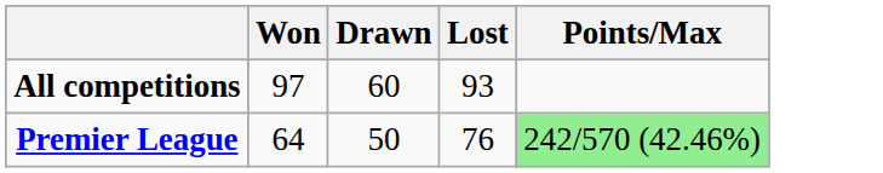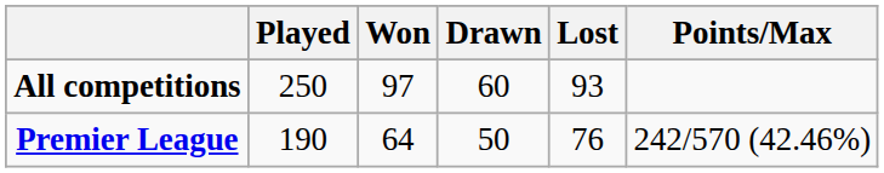 <table class="wikitable" style="text-align:center; font-size:95%;">
 <tr>
 <th></th>
+<th>Played</th>
 <th>Won</th>
 <th>Drawn</th>
 <th>Lost</th>
 <th>Points/Max</th>
 </tr>
 <tr>
 <td><strong>All competitions</strong></td>
+<td>250</td>
 <td>97</td>
 <td>60</td>
 <td>93</td>
 <td></td>
 </tr>
 <tr>
 <td><strong><a href='#'>Premier League</a></strong></td>
+<td>190</td>
 <td>64</td>
 <td>50</td>
 <td>76</td>
-<td style="background: lightgreen;">242/570 (42.46%)</td>
+<td>242/570 (42.46%)</td>
 </tr>
 </table>
